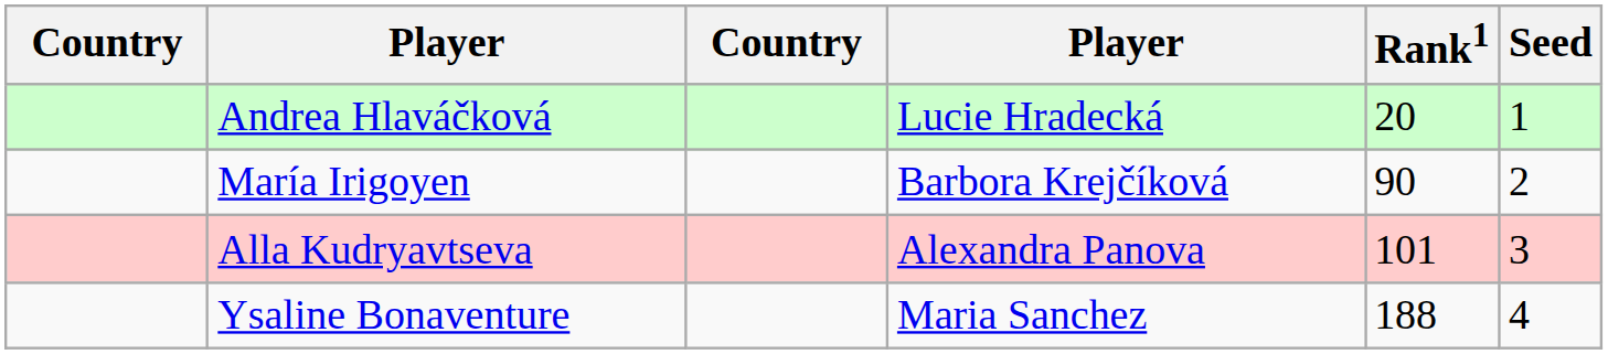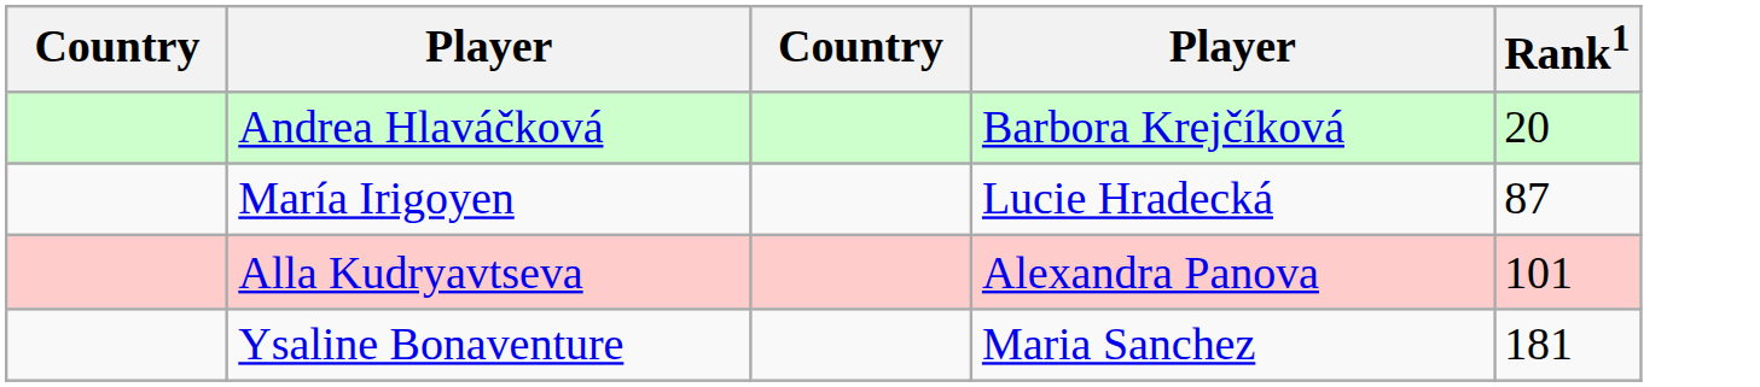 <table class="sortable wikitable">
 <tr>
 <th style="width:70px;">Country</th>
 <th style="width:175px;">Player</th>
 <th style="width:70px;">Country</th>
 <th style="width:175px;">Player</th>
 <th>Rank<sup>1</sup></th>
-<th>Seed</th>
 </tr>
 <tr style="background:#cfc;">
 <td></td>
 <td><a href='#'>Andrea Hlaváčková</a></td>
 <td></td>
-<td><a href='#'>Lucie Hradecká</a></td>
+<td><a href='#'>Barbora Krejčíková</a></td>
 <td>20</td>
-<td>1</td>
 </tr>
 <tr>
 <td></td>
 <td><a href='#'>María Irigoyen</a></td>
 <td></td>
-<td><a href='#'>Barbora Krejčíková</a></td>
-<td>90</td>
-<td>2</td>
+<td><a href='#'>Lucie Hradecká</a></td>
+<td>87</td>
 </tr>
 <tr style="background:#fcc;">
 <td></td>
 <td><a href='#'>Alla Kudryavtseva</a></td>
 <td></td>
 <td><a href='#'>Alexandra Panova</a></td>
 <td>101</td>
-<td>3</td>
 </tr>
 <tr>
 <td></td>
 <td><a href='#'>Ysaline Bonaventure</a></td>
 <td></td>
 <td><a href='#'>Maria Sanchez</a></td>
-<td>188</td>
-<td>4</td>
+<td>181</td>
 </tr>
 </table>
